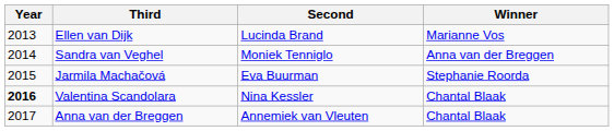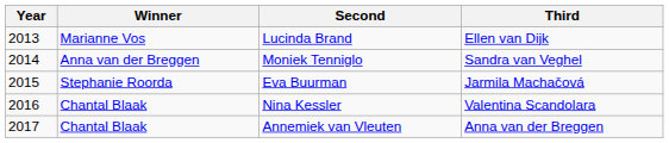 <table class="wikitable" style="font-size:100%" width=60%>
 <tr>
 <th>Year</th>
+<th>Winner</th>
+<th>Second</th>
 <th>Third</th>
-<th>Second</th>
-<th>Winner</th>
 </tr>
 <tr>
 <td>2013</td>
+<td> <a href='#'>Marianne Vos</a></td>
+<td> <a href='#'>Lucinda Brand</a></td>
 <td> <a href='#'>Ellen van Dijk</a></td>
-<td> <a href='#'>Lucinda Brand</a></td>
-<td> <a href='#'>Marianne Vos</a></td>
 </tr>
 <tr>
 <td>2014</td>
+<td> <a href='#'>Anna van der Breggen</a></td>
+<td> <a href='#'>Moniek Tenniglo</a></td>
 <td> <a href='#'>Sandra van Veghel</a></td>
-<td> <a href='#'>Moniek Tenniglo</a></td>
-<td> <a href='#'>Anna van der Breggen</a></td>
 </tr>
 <tr>
 <td>2015</td>
+<td> <a href='#'>Stephanie Roorda</a></td>
+<td> <a href='#'>Eva Buurman</a></td>
 <td> <a href='#'>Jarmila Machačová</a></td>
-<td> <a href='#'>Eva Buurman</a></td>
-<td> <a href='#'>Stephanie Roorda</a></td>
 </tr>
 <tr>
-<td><strong>2016</strong></td>
+<td>2016</td>
+<td> <a href='#'>Chantal Blaak</a></td>
+<td> <a href='#'>Nina Kessler</a></td>
 <td> <a href='#'>Valentina Scandolara</a></td>
-<td> <a href='#'>Nina Kessler</a></td>
-<td> <a href='#'>Chantal Blaak</a></td>
 </tr>
 <tr>
 <td>2017</td>
+<td> <a href='#'>Chantal Blaak</a></td>
+<td> <a href='#'>Annemiek van Vleuten</a></td>
 <td> <a href='#'>Anna van der Breggen</a></td>
-<td> <a href='#'>Annemiek van Vleuten</a></td>
-<td> <a href='#'>Chantal Blaak</a></td>
 </tr>
 </table>
